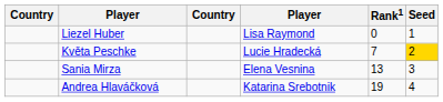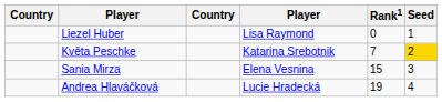 <table class="sortable wikitable">
 <tr>
 <th width="70">Country</th>
 <th width="175">Player</th>
 <th width="70">Country</th>
 <th width="175">Player</th>
 <th>Rank<sup>1</sup></th>
 <th>Seed</th>
 </tr>
 <tr>
 <td></td>
 <td><a href='#'>Liezel Huber</a></td>
 <td></td>
 <td><a href='#'>Lisa Raymond</a></td>
 <td>0</td>
 <td>1</td>
 </tr>
 <tr>
 <td></td>
 <td><a href='#'>Květa Peschke</a></td>
 <td></td>
-<td><a href='#'>Lucie Hradecká</a></td>
+<td><a href='#'>Katarina Srebotnik</a></td>
 <td>7</td>
 <td style="background: gold;">2</td>
 </tr>
 <tr>
 <td></td>
 <td><a href='#'>Sania Mirza</a></td>
 <td></td>
 <td><a href='#'>Elena Vesnina</a></td>
-<td>13</td>
+<td>15</td>
 <td>3</td>
 </tr>
 <tr>
 <td></td>
 <td><a href='#'>Andrea Hlaváčková</a></td>
 <td></td>
-<td><a href='#'>Katarina Srebotnik</a></td>
+<td><a href='#'>Lucie Hradecká</a></td>
 <td>19</td>
 <td>4</td>
 </tr>
 </table>
